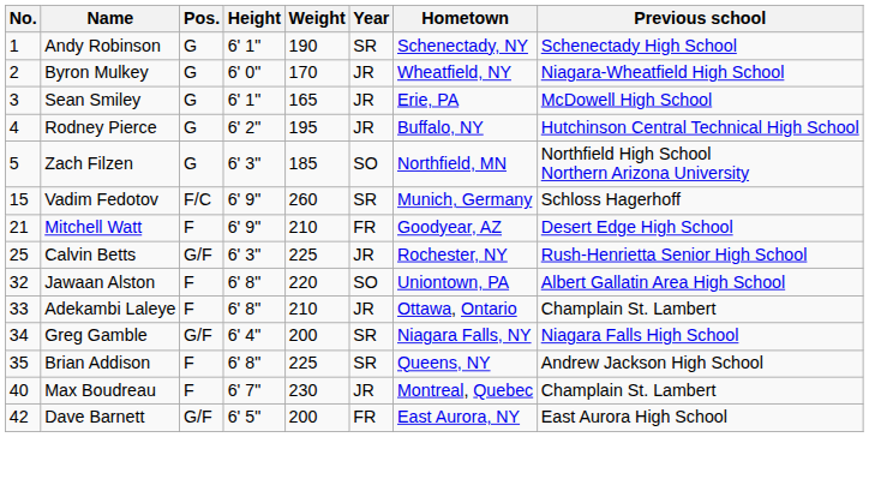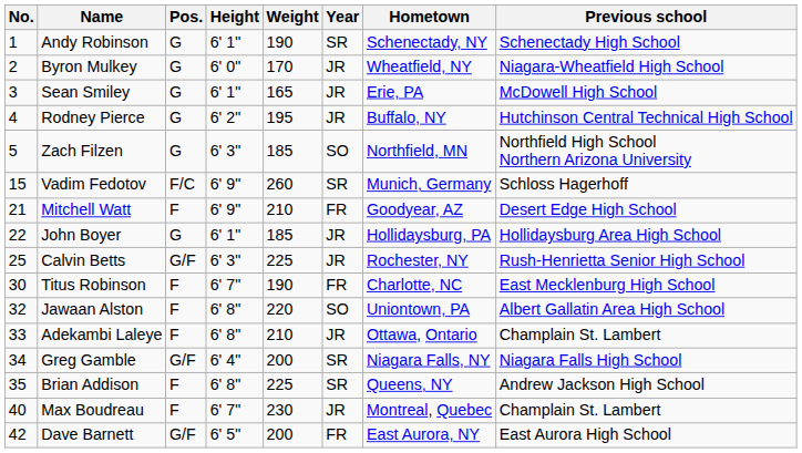 <table class="wikitable sortable">
 <tr>
 <th>No.</th>
 <th>Name</th>
 <th>Pos.</th>
 <th>Height</th>
 <th>Weight</th>
 <th>Year</th>
 <th>Hometown</th>
 <th>Previous school</th>
 </tr>
 <tr>
 <td>1</td>
 <td>Andy Robinson</td>
 <td>G</td>
 <td>6' 1"</td>
 <td>190</td>
 <td>SR</td>
 <td><a href='#'>Schenectady, NY</a></td>
 <td><a href='#'>Schenectady High School</a></td>
 </tr>
 <tr>
 <td>2</td>
 <td>Byron Mulkey</td>
 <td>G</td>
 <td>6' 0"</td>
 <td>170</td>
 <td>JR</td>
 <td><a href='#'>Wheatfield, NY</a></td>
 <td><a href='#'>Niagara-Wheatfield High School</a></td>
 </tr>
 <tr>
 <td>3</td>
 <td>Sean Smiley</td>
 <td>G</td>
 <td>6' 1"</td>
 <td>165</td>
 <td>JR</td>
 <td><a href='#'>Erie, PA</a></td>
 <td><a href='#'>McDowell High School</a></td>
 </tr>
 <tr>
 <td>4</td>
 <td>Rodney Pierce</td>
 <td>G</td>
 <td>6' 2"</td>
 <td>195</td>
 <td>JR</td>
 <td><a href='#'>Buffalo, NY</a></td>
 <td><a href='#'>Hutchinson Central Technical High School</a></td>
 </tr>
 <tr>
 <td>5</td>
 <td>Zach Filzen</td>
 <td>G</td>
 <td>6' 3"</td>
 <td>185</td>
 <td>SO</td>
 <td><a href='#'>Northfield, MN</a></td>
 <td>Northfield High School<br><a href='#'>Northern Arizona University</a></td>
 </tr>
 <tr>
 <td>15</td>
 <td>Vadim Fedotov</td>
 <td>F/C</td>
 <td>6' 9"</td>
 <td>260</td>
 <td>SR</td>
 <td><a href='#'>Munich, Germany</a></td>
 <td>Schloss Hagerhoff</td>
 </tr>
 <tr>
 <td>21</td>
 <td><a href='#'>Mitchell Watt</a></td>
 <td>F</td>
 <td>6' 9"</td>
 <td>210</td>
 <td>FR</td>
 <td><a href='#'>Goodyear, AZ</a></td>
 <td><a href='#'>Desert Edge High School</a></td>
 </tr>
 <tr>
+<td>22</td>
+<td>John Boyer</td>
+<td>G</td>
+<td>6' 1"</td>
+<td>185</td>
+<td>JR</td>
+<td><a href='#'>Hollidaysburg, PA</a></td>
+<td><a href='#'>Hollidaysburg Area High School</a></td>
+</tr>
+<tr>
 <td>25</td>
 <td>Calvin Betts</td>
 <td>G/F</td>
 <td>6' 3"</td>
 <td>225</td>
 <td>JR</td>
 <td><a href='#'>Rochester, NY</a></td>
 <td><a href='#'>Rush-Henrietta Senior High School</a></td>
+</tr>
+<tr>
+<td>30</td>
+<td>Titus Robinson</td>
+<td>F</td>
+<td>6' 7"</td>
+<td>190</td>
+<td>FR</td>
+<td><a href='#'>Charlotte, NC</a></td>
+<td><a href='#'>East Mecklenburg High School</a></td>
 </tr>
 <tr>
 <td>32</td>
 <td>Jawaan Alston</td>
 <td>F</td>
 <td>6' 8"</td>
 <td>220</td>
 <td>SO</td>
 <td><a href='#'>Uniontown, PA</a></td>
 <td><a href='#'>Albert Gallatin Area High School</a></td>
 </tr>
 <tr>
 <td>33</td>
 <td>Adekambi Laleye</td>
 <td>F</td>
 <td>6' 8"</td>
 <td>210</td>
 <td>JR</td>
 <td><a href='#'>Ottawa</a>, <a href='#'>Ontario</a></td>
 <td>Champlain St. Lambert</td>
 </tr>
 <tr>
 <td>34</td>
 <td>Greg Gamble</td>
 <td>G/F</td>
 <td>6' 4"</td>
 <td>200</td>
 <td>SR</td>
 <td><a href='#'>Niagara Falls, NY</a></td>
 <td><a href='#'>Niagara Falls High School</a></td>
 </tr>
 <tr>
 <td>35</td>
 <td>Brian Addison</td>
 <td>F</td>
 <td>6' 8"</td>
 <td>225</td>
 <td>SR</td>
 <td><a href='#'>Queens, NY</a></td>
 <td>Andrew Jackson High School</td>
 </tr>
 <tr>
 <td>40</td>
 <td>Max Boudreau</td>
 <td>F</td>
 <td>6' 7"</td>
 <td>230</td>
 <td>JR</td>
 <td><a href='#'>Montreal</a>, <a href='#'>Quebec</a></td>
 <td>Champlain St. Lambert</td>
 </tr>
 <tr>
 <td>42</td>
 <td>Dave Barnett</td>
 <td>G/F</td>
 <td>6' 5"</td>
 <td>200</td>
 <td>FR</td>
 <td><a href='#'>East Aurora, NY</a></td>
 <td>East Aurora High School</td>
 </tr>
 </table>
